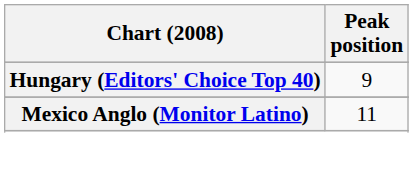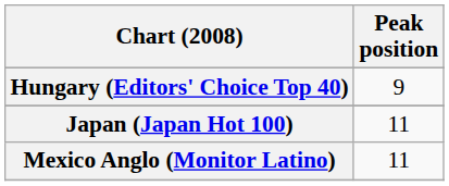 <table class="wikitable sortable plainrowheaders" style="text-align:center;">
 <tr>
 <th scope="col">Chart (2008)</th>
 <th scope="col">Peak<br>position</th>
 </tr>
 <tr>
 </tr>
 <tr>
 </tr>
 <tr>
 </tr>
 <tr>
 </tr>
 <tr>
 </tr>
 <tr>
 </tr>
 <tr>
 </tr>
 <tr>
 </tr>
 <tr>
 <th scope="row">Hungary (<a href='#'>Editors' Choice Top 40</a>)</th>
 <td>9</td>
 </tr>
 <tr>
 </tr>
 <tr>
+<th scope="row">Japan (<a href='#'>Japan Hot 100</a>)</th>
+<td style="text-align:center;">11</td>
+</tr>
+<tr>
 <th scope="row">Mexico Anglo (<a href='#'>Monitor Latino</a>)</th>
 <td style="text-align:center;">11</td>
 </tr>
 <tr>
 </tr>
 <tr>
 </tr>
 <tr>
 </tr>
 <tr>
 </tr>
 <tr>
 </tr>
 <tr>
 </tr>
 <tr>
 </tr>
 </table>
